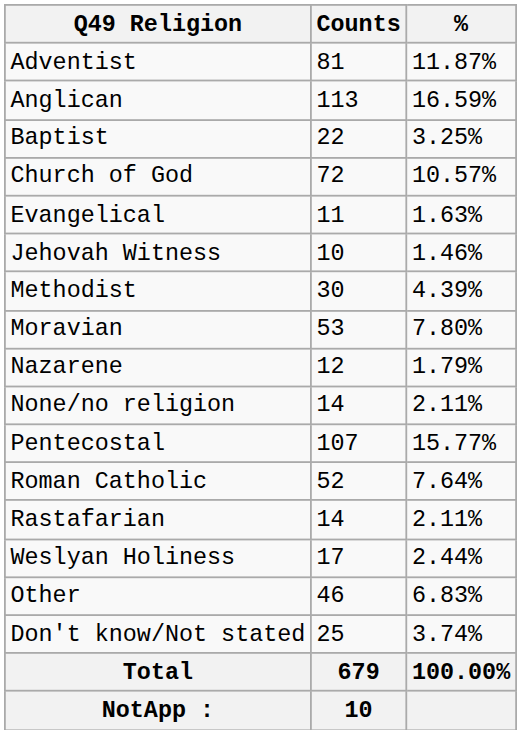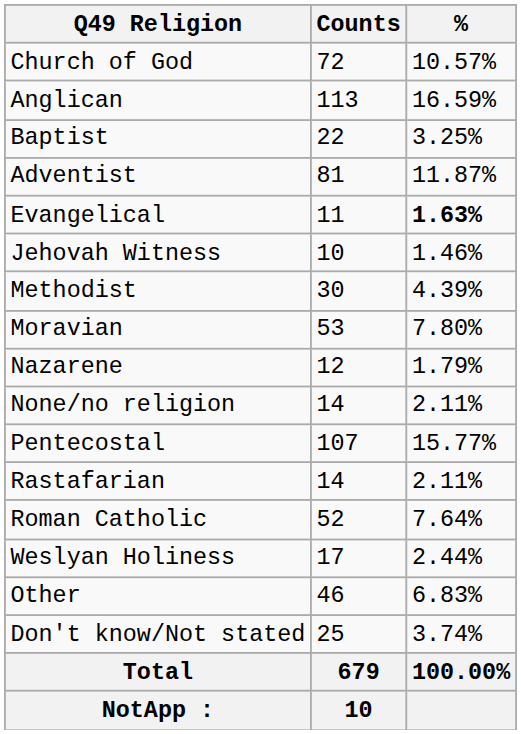 <table class="wikitable sortable">
 <tr>
 <th>Q49 Religion</th>
 <th>Counts</th>
 <th>%</th>
 </tr>
 <tr>
-<td>Adventist</td>
-<td>81</td>
-<td>11.87%</td>
+<td>Church of God</td>
+<td>72</td>
+<td>10.57%</td>
 </tr>
 <tr>
 <td>Anglican</td>
 <td>113</td>
 <td>16.59%</td>
 </tr>
 <tr>
 <td>Baptist</td>
 <td>22</td>
 <td>3.25%</td>
 </tr>
 <tr>
-<td>Church of God</td>
-<td>72</td>
-<td>10.57%</td>
+<td>Adventist</td>
+<td>81</td>
+<td>11.87%</td>
 </tr>
 <tr>
 <td>Evangelical</td>
 <td>11</td>
-<td>1.63%</td>
+<td><strong>1.63%</strong></td>
 </tr>
 <tr>
 <td>Jehovah Witness</td>
 <td>10</td>
 <td>1.46%</td>
 </tr>
 <tr>
 <td>Methodist</td>
 <td>30</td>
 <td>4.39%</td>
 </tr>
 <tr>
 <td>Moravian</td>
 <td>53</td>
 <td>7.80%</td>
 </tr>
 <tr>
 <td>Nazarene</td>
 <td>12</td>
 <td>1.79%</td>
 </tr>
 <tr>
 <td>None/no religion</td>
 <td>14</td>
 <td>2.11%</td>
 </tr>
 <tr>
 <td>Pentecostal</td>
 <td>107</td>
 <td>15.77%</td>
 </tr>
 <tr>
+<td>Rastafarian</td>
+<td>14</td>
+<td>2.11%</td>
+</tr>
+<tr>
 <td>Roman Catholic</td>
 <td>52</td>
 <td>7.64%</td>
-</tr>
-<tr>
-<td>Rastafarian</td>
-<td>14</td>
-<td>2.11%</td>
 </tr>
 <tr>
 <td>Weslyan Holiness</td>
 <td>17</td>
 <td>2.44%</td>
 </tr>
 <tr>
 <td>Other</td>
 <td>46</td>
 <td>6.83%</td>
 </tr>
 <tr>
 <td>Don't know/Not stated</td>
 <td>25</td>
 <td>3.74%</td>
 </tr>
 <tr>
 <th>Total</th>
 <th>679</th>
 <th>100.00%</th>
 </tr>
 <tr>
 <th>NotApp :</th>
 <th>10</th>
 <th></th>
 </tr>
 </table>
